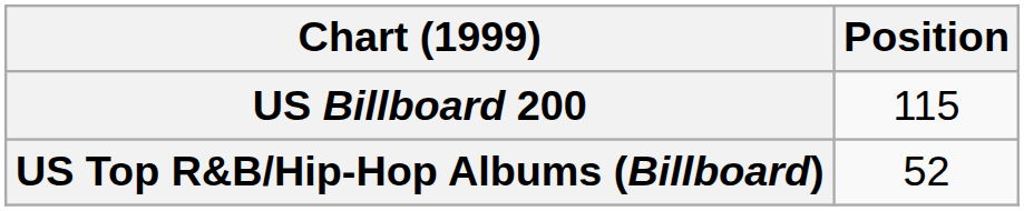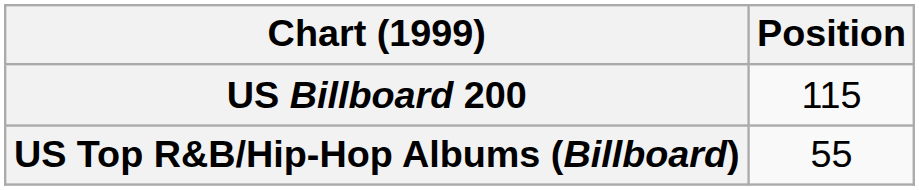 <table class="wikitable sortable plainrowheaders" style="text-align:center">
 <tr>
 <th scope="col">Chart (1999)</th>
 <th scope="col">Position</th>
 </tr>
 <tr>
 <th scope="row">US <em>Billboard</em> 200</th>
 <td>115</td>
 </tr>
 <tr>
 <th scope="row">US Top R&B/Hip-Hop Albums (<em>Billboard</em>)</th>
-<td>52</td>
+<td>55</td>
 </tr>
 </table>
